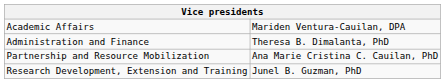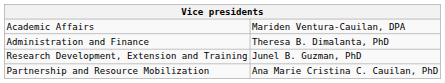 <table class="wikitable">
 <tr>
 <th colspan="2">Vice presidents</th>
 </tr>
 <tr>
 <td>Academic Affairs</td>
 <td>Mariden Ventura-Cauilan, DPA</td>
 </tr>
 <tr>
 <td>Administration and Finance</td>
 <td>Theresa B. Dimalanta, PhD</td>
 </tr>
 <tr>
+<td>Research Development, Extension and Training</td>
+<td>Junel B. Guzman, PhD</td>
+</tr>
+<tr>
 <td>Partnership and Resource Mobilization</td>
 <td>Ana Marie Cristina C. Cauilan, PhD</td>
 </tr>
-<tr>
-<td>Research Development, Extension and Training</td>
-<td>Junel B. Guzman, PhD</td>
-</tr>
 </table>
